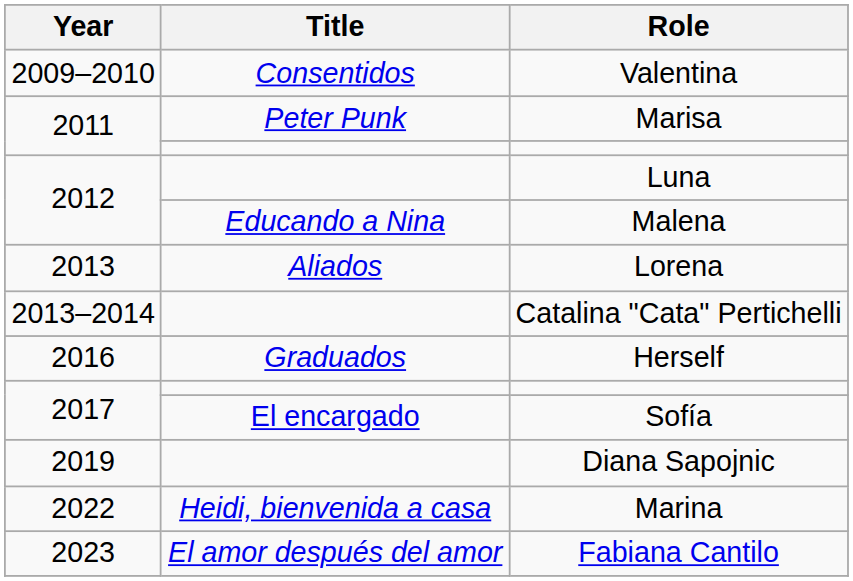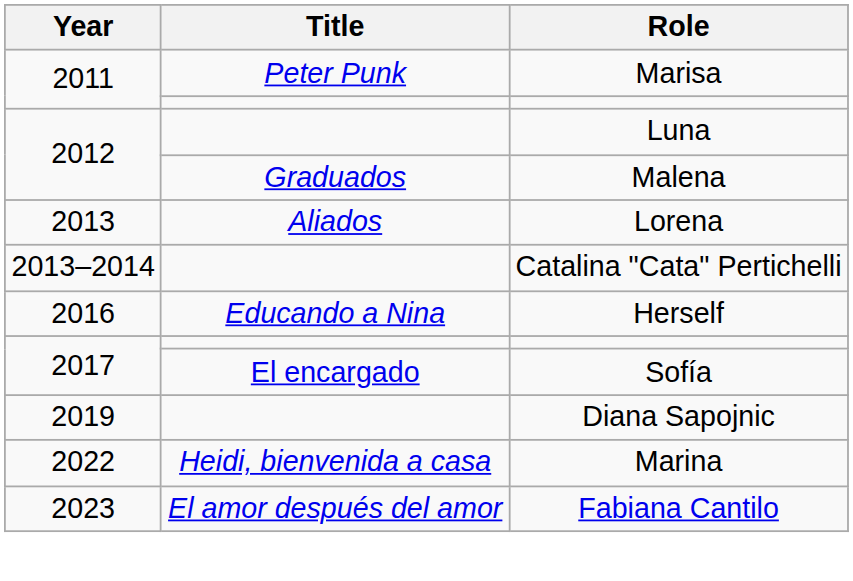 <table class="wikitable plainrowheaders" style="text-align:center;" border="1">
 <tr>
 <th>Year</th>
 <th>Title</th>
 <th>Role</th>
-</tr>
-<tr>
-<td>2009–2010</td>
-<td><em><a href='#'>Consentidos</a></em></td>
-<td>Valentina</td>
 </tr>
 <tr>
 <td rowspan=2>2011</td>
 <td><em><a href='#'>Peter Punk</a></em></td>
 <td>Marisa</td>
 </tr>
 <tr>
 <td><em></em></td>
 <td></td>
 </tr>
 <tr>
 <td rowspan=2>2012</td>
 <td><em></em></td>
 <td>Luna</td>
 </tr>
 <tr>
-<td><em><a href='#'>Educando a Nina</a></em></td>
+<td><em><a href='#'>Graduados</a></em></td>
 <td>Malena</td>
 </tr>
 <tr>
 <td>2013</td>
 <td><em><a href='#'>Aliados</a></em></td>
 <td>Lorena</td>
 </tr>
 <tr>
 <td>2013–2014</td>
 <td><em></em></td>
 <td>Catalina "Cata" Pertichelli</td>
 </tr>
 <tr>
 <td>2016</td>
-<td><em><a href='#'>Graduados</a></em></td>
+<td><em><a href='#'>Educando a Nina</a></em></td>
 <td>Herself</td>
 </tr>
 <tr>
 <td rowspan=2>2017</td>
 <td><em></em></td>
 <td></td>
 </tr>
 <tr>
 <td><a href='#'>El encargado</a></td>
 <td>Sofía</td>
 </tr>
 <tr>
 <td>2019</td>
 <td><em></em></td>
 <td>Diana Sapojnic</td>
 </tr>
 <tr>
 <td>2022</td>
 <td><em><a href='#'>Heidi, bienvenida a casa</a></em></td>
 <td>Marina</td>
 </tr>
 <tr>
 <td>2023</td>
 <td><em><a href='#'>El amor después del amor</a></em></td>
 <td><a href='#'>Fabiana Cantilo</a></td>
 </tr>
 </table>
